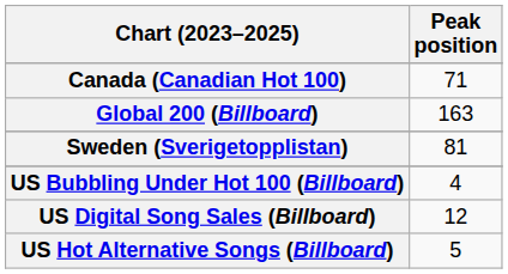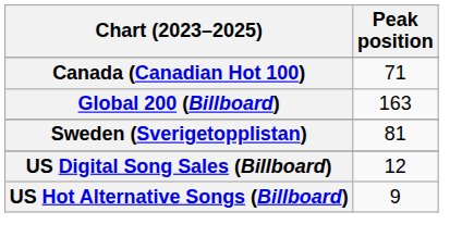 <table class="wikitable sortable plainrowheaders" style="text-align:center">
 <tr>
 <th scope="col">Chart (2023–2025)</th>
 <th scope="col">Peak<br>position</th>
 </tr>
 <tr>
 </tr>
 <tr>
 <th scope="row">Canada (<a href='#'>Canadian Hot 100</a>)</th>
 <td>71</td>
 </tr>
 <tr>
 <th scope="row"><a href='#'>Global 200</a> (<em><a href='#'>Billboard</a></em>)</th>
 <td>163</td>
 </tr>
 <tr>
 </tr>
 <tr>
 <th scope="row">Sweden (<a href='#'>Sverigetopplistan</a>)</th>
 <td>81</td>
 </tr>
 <tr>
 </tr>
 <tr>
 </tr>
 <tr>
 </tr>
 <tr>
-<th scope="row">US <a href='#'>Bubbling Under Hot 100</a> (<em><a href='#'>Billboard</a></em>)</th>
-<td>4</td>
-</tr>
-<tr>
 <th scope="row">US <a href='#'>Digital Song Sales</a> (<em>Billboard</em>)</th>
 <td>12</td>
 </tr>
 <tr>
 <th scope="row">US <a href='#'>Hot Alternative Songs</a> (<em><a href='#'>Billboard</a></em>)</th>
-<td>5</td>
+<td>9</td>
 </tr>
 </table>
